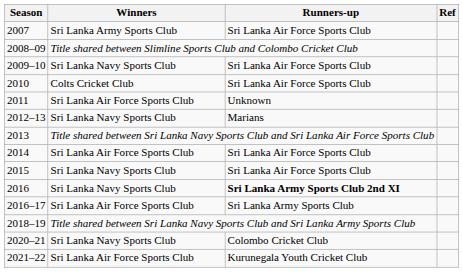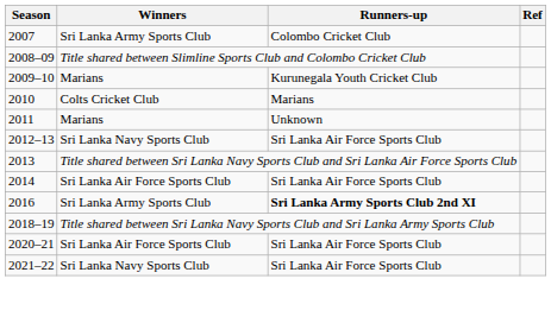 <table class="wikitable">
 <tr>
 <th>Season</th>
 <th>Winners</th>
 <th>Runners-up</th>
 <th>Ref</th>
 </tr>
 <tr>
 <td>2007</td>
 <td>Sri Lanka Army Sports Club</td>
-<td>Sri Lanka Air Force Sports Club</td>
+<td>Colombo Cricket Club</td>
 <td></td>
 </tr>
 <tr>
 <td>2008–09</td>
 <td colspan="2"><em>Title shared between Slimline Sports Club and Colombo Cricket Club</em></td>
 <td></td>
 </tr>
 <tr>
 <td>2009–10</td>
-<td>Sri Lanka Navy Sports Club</td>
-<td>Sri Lanka Air Force Sports Club</td>
+<td>Marians</td>
+<td>Kurunegala Youth Cricket Club</td>
 <td></td>
 </tr>
 <tr>
 <td>2010</td>
 <td>Colts Cricket Club</td>
-<td>Sri Lanka Air Force Sports Club</td>
+<td>Marians</td>
 <td></td>
 </tr>
 <tr>
 <td>2011</td>
-<td>Sri Lanka Air Force Sports Club</td>
+<td>Marians</td>
 <td>Unknown</td>
 <td></td>
 </tr>
 <tr>
 <td>2012–13</td>
 <td>Sri Lanka Navy Sports Club</td>
-<td>Marians</td>
+<td>Sri Lanka Air Force Sports Club</td>
 <td></td>
 </tr>
 <tr>
 <td>2013</td>
 <td colspan="2"><em>Title shared between Sri Lanka Navy Sports Club and Sri Lanka Air Force Sports Club</em></td>
 <td></td>
 </tr>
 <tr>
 <td>2014</td>
 <td>Sri Lanka Air Force Sports Club</td>
 <td>Sri Lanka Air Force Sports Club</td>
 <td></td>
 </tr>
 <tr>
-<td>2015</td>
-<td>Sri Lanka Navy Sports Club</td>
-<td>Sri Lanka Air Force Sports Club</td>
-<td></td>
-</tr>
-<tr>
 <td>2016</td>
-<td>Sri Lanka Navy Sports Club</td>
+<td>Sri Lanka Army Sports Club</td>
 <td><strong>Sri Lanka Army Sports Club 2nd XI</strong></td>
-<td></td>
-</tr>
-<tr>
-<td>2016–17</td>
-<td>Sri Lanka Air Force Sports Club</td>
-<td>Sri Lanka Army Sports Club</td>
 <td></td>
 </tr>
 <tr>
 <td>2018–19</td>
 <td colspan="2"><em>Title shared between Sri Lanka Navy Sports Club and Sri Lanka Army Sports Club</em></td>
 <td></td>
 </tr>
 <tr>
 <td>2020–21</td>
-<td>Sri Lanka Navy Sports Club</td>
-<td>Colombo Cricket Club</td>
+<td>Sri Lanka Air Force Sports Club</td>
+<td>Sri Lanka Air Force Sports Club</td>
 <td></td>
 </tr>
 <tr>
 <td>2021–22</td>
+<td>Sri Lanka Navy Sports Club</td>
 <td>Sri Lanka Air Force Sports Club</td>
-<td>Kurunegala Youth Cricket Club</td>
 <td></td>
 </tr>
 </table>
